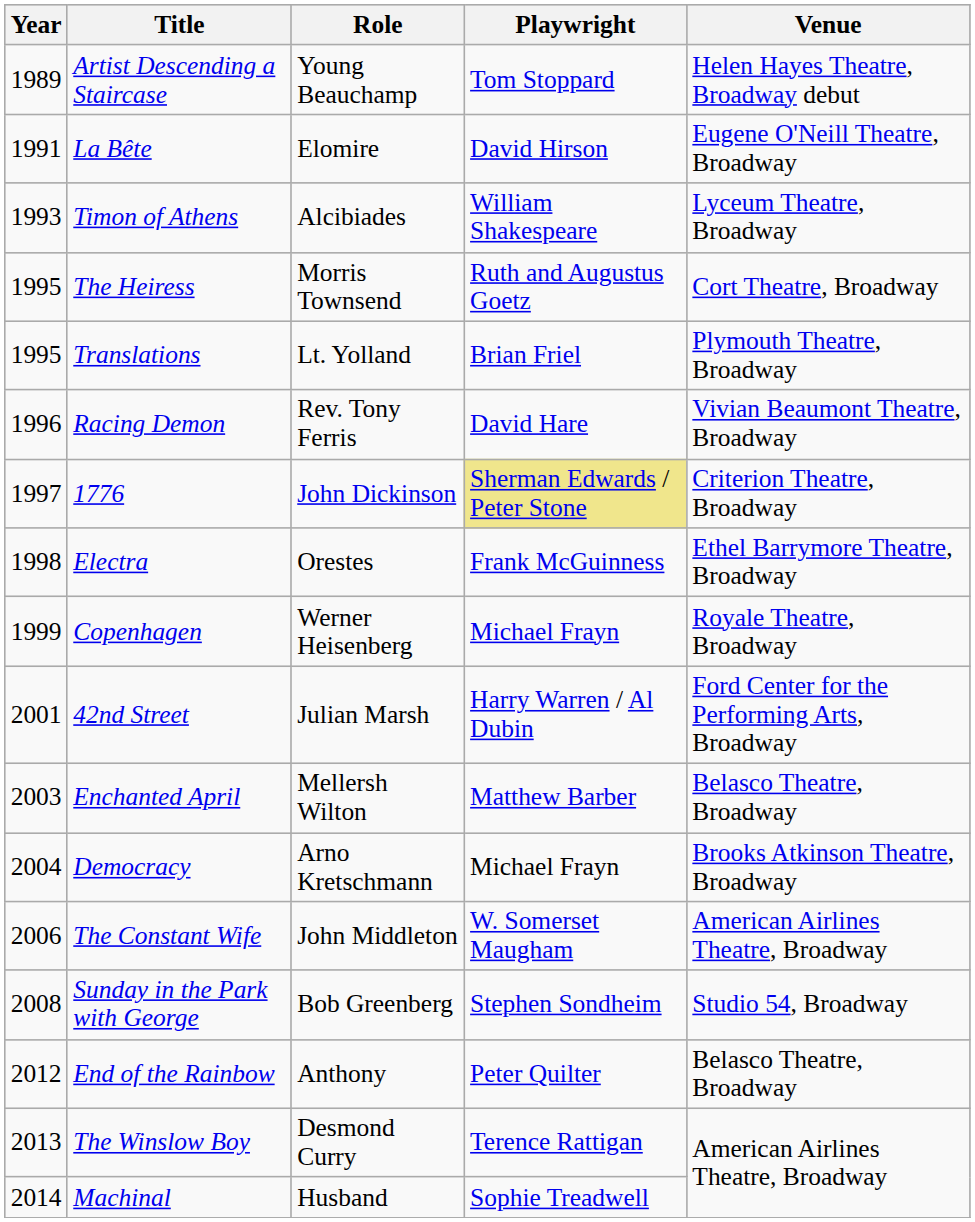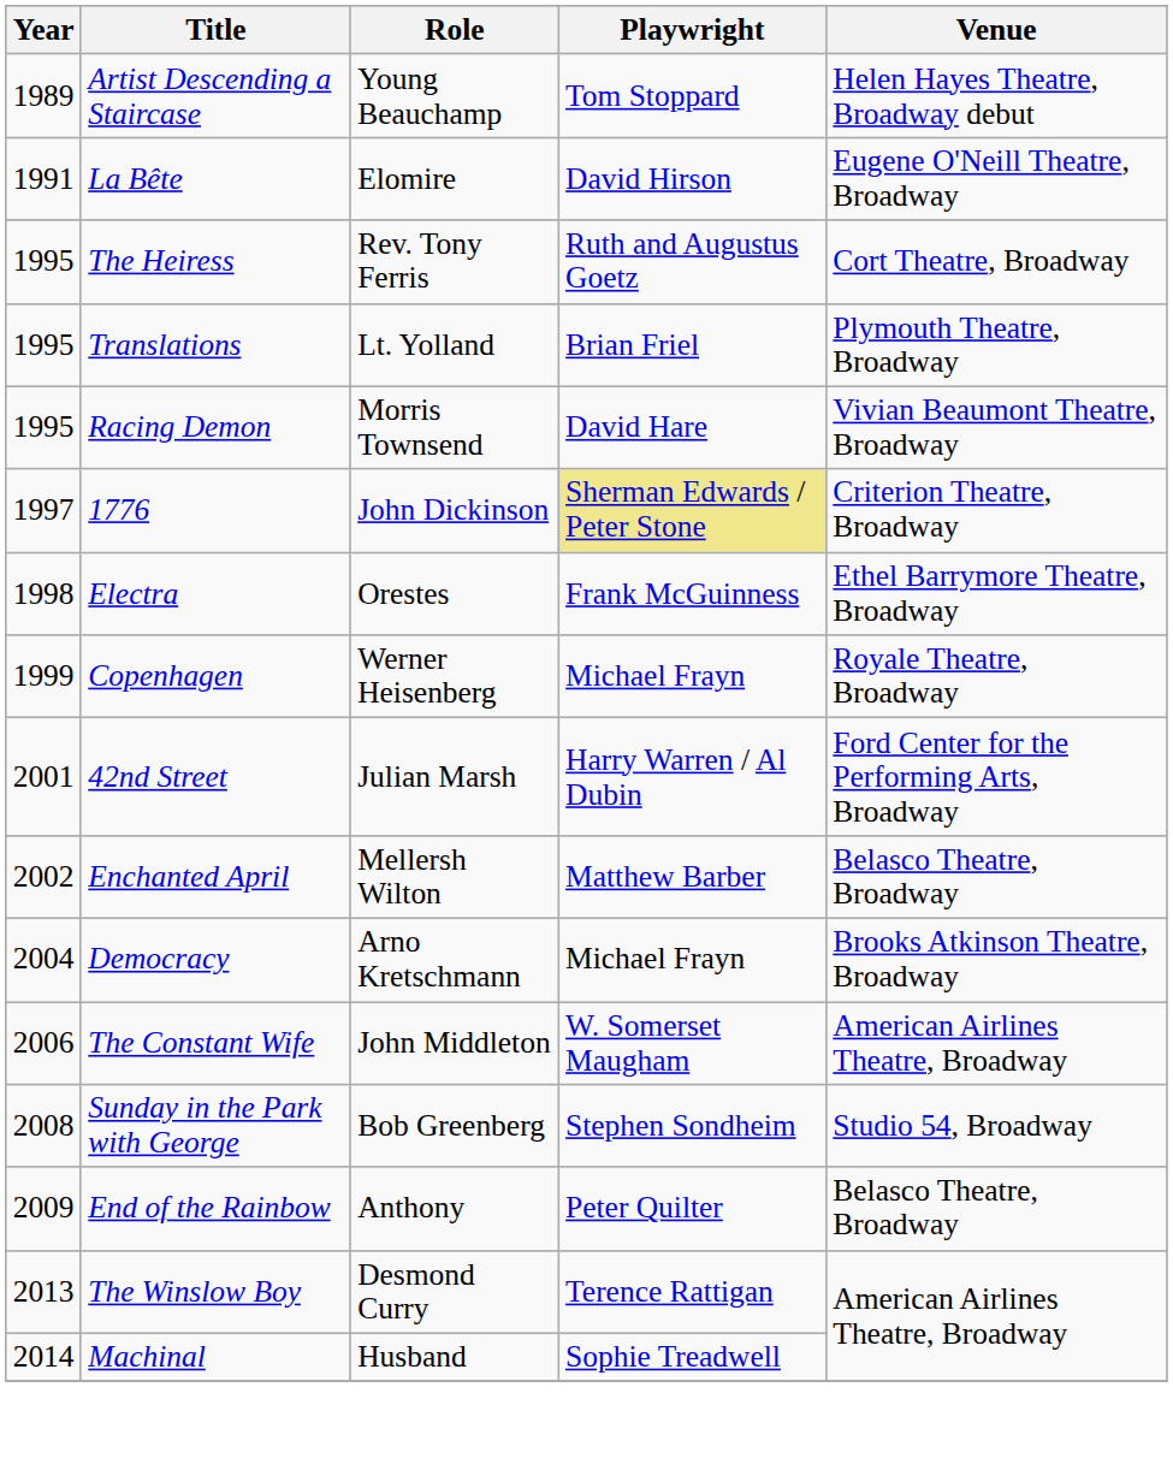 <table class="wikitable sortable">
 <tr>
 <th>Year</th>
 <th>Title</th>
 <th>Role</th>
 <th>Playwright</th>
 <th>Venue</th>
 </tr>
 <tr>
 <td>1989</td>
 <td><em><a href='#'>Artist Descending a Staircase</a></em></td>
 <td>Young Beauchamp</td>
 <td><a href='#'>Tom Stoppard</a></td>
 <td><a href='#'>Helen Hayes Theatre</a>, <a href='#'>Broadway</a> debut</td>
 </tr>
 <tr>
 <td>1991</td>
 <td><em><a href='#'>La Bête</a></em></td>
 <td>Elomire</td>
 <td><a href='#'>David Hirson</a></td>
 <td><a href='#'>Eugene O'Neill Theatre</a>, Broadway</td>
 </tr>
 <tr>
-<td>1993</td>
-<td><em><a href='#'>Timon of Athens</a></em></td>
-<td>Alcibiades</td>
-<td><a href='#'>William Shakespeare</a></td>
-<td><a href='#'>Lyceum Theatre</a>, Broadway</td>
-</tr>
-<tr>
 <td>1995</td>
 <td><em><a href='#'>The Heiress</a></em></td>
-<td>Morris Townsend</td>
+<td>Rev. Tony Ferris</td>
 <td><a href='#'>Ruth and Augustus Goetz</a></td>
 <td><a href='#'>Cort Theatre</a>, Broadway</td>
 </tr>
 <tr>
 <td>1995</td>
 <td><em><a href='#'>Translations</a></em></td>
 <td>Lt. Yolland</td>
 <td><a href='#'>Brian Friel</a></td>
 <td><a href='#'>Plymouth Theatre</a>, Broadway</td>
 </tr>
 <tr>
-<td>1996</td>
+<td>1995</td>
 <td><em><a href='#'>Racing Demon</a></em></td>
-<td>Rev. Tony Ferris</td>
+<td>Morris Townsend</td>
 <td><a href='#'>David Hare</a></td>
 <td><a href='#'>Vivian Beaumont Theatre</a>, Broadway</td>
 </tr>
 <tr>
 <td>1997</td>
 <td><em><a href='#'>1776</a></em></td>
 <td><a href='#'>John Dickinson</a></td>
 <td style="background: khaki;"><a href='#'>Sherman Edwards</a> / <a href='#'>Peter Stone</a></td>
 <td><a href='#'>Criterion Theatre</a>, Broadway</td>
 </tr>
 <tr>
 <td>1998</td>
 <td><em><a href='#'>Electra</a></em></td>
 <td>Orestes</td>
 <td><a href='#'>Frank McGuinness</a></td>
 <td><a href='#'>Ethel Barrymore Theatre</a>, Broadway</td>
 </tr>
 <tr>
 <td>1999</td>
 <td><em><a href='#'>Copenhagen</a></em></td>
 <td>Werner Heisenberg</td>
 <td><a href='#'>Michael Frayn</a></td>
 <td><a href='#'>Royale Theatre</a>, Broadway</td>
 </tr>
 <tr>
 <td>2001</td>
 <td><em><a href='#'>42nd Street</a></em></td>
 <td>Julian Marsh</td>
 <td><a href='#'>Harry Warren</a> / <a href='#'>Al Dubin</a></td>
 <td><a href='#'>Ford Center for the Performing Arts</a>, Broadway</td>
 </tr>
 <tr>
-<td>2003</td>
+<td>2002</td>
 <td><em><a href='#'>Enchanted April</a></em></td>
 <td>Mellersh Wilton</td>
 <td><a href='#'>Matthew Barber</a></td>
 <td><a href='#'>Belasco Theatre</a>, Broadway</td>
 </tr>
 <tr>
 <td>2004</td>
 <td><em><a href='#'>Democracy</a></em></td>
 <td>Arno Kretschmann</td>
 <td>Michael Frayn</td>
 <td><a href='#'>Brooks Atkinson Theatre</a>, Broadway</td>
 </tr>
 <tr>
 <td>2006</td>
 <td><em><a href='#'>The Constant Wife</a></em></td>
 <td>John Middleton</td>
 <td><a href='#'>W. Somerset Maugham</a></td>
 <td><a href='#'>American Airlines Theatre</a>, Broadway</td>
 </tr>
 <tr>
 <td>2008</td>
 <td><em><a href='#'>Sunday in the Park with George</a></em></td>
 <td>Bob Greenberg</td>
 <td><a href='#'>Stephen Sondheim</a></td>
 <td><a href='#'>Studio 54</a>, Broadway</td>
 </tr>
 <tr>
-<td>2012</td>
+<td>2009</td>
 <td><em><a href='#'>End of the Rainbow</a></em></td>
 <td>Anthony</td>
 <td><a href='#'>Peter Quilter</a></td>
 <td>Belasco Theatre, Broadway</td>
 </tr>
 <tr>
 <td>2013</td>
 <td><em><a href='#'>The Winslow Boy</a></em></td>
 <td>Desmond Curry</td>
 <td><a href='#'>Terence Rattigan</a></td>
 <td rowspan=2>American Airlines Theatre, Broadway</td>
 </tr>
 <tr>
 <td>2014</td>
 <td><em><a href='#'>Machinal</a></em></td>
 <td>Husband</td>
 <td><a href='#'>Sophie Treadwell</a></td>
 </tr>
 <tr>
 </tr>
 </table>
